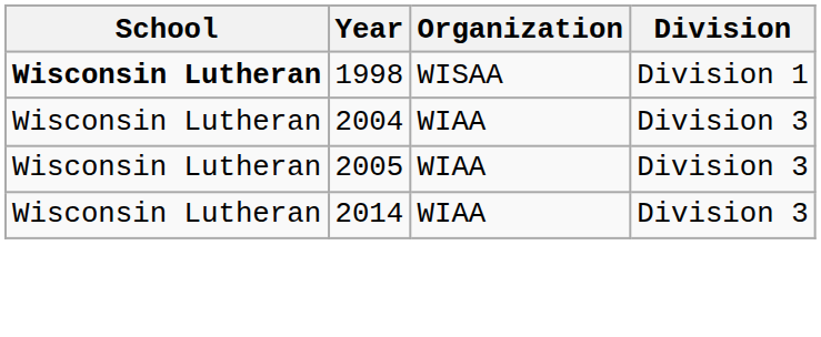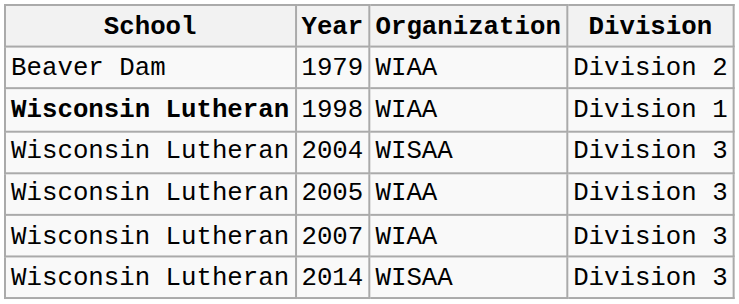 <table class="wikitable">
 <tr>
 <th>School</th>
 <th>Year</th>
 <th>Organization</th>
 <th>Division</th>
 </tr>
 <tr>
+<td>Beaver Dam</td>
+<td>1979</td>
+<td>WIAA</td>
+<td>Division 2</td>
+</tr>
+<tr>
 <td><strong>Wisconsin Lutheran</strong></td>
 <td>1998</td>
-<td>WISAA</td>
+<td>WIAA</td>
 <td>Division 1</td>
 </tr>
 <tr>
 <td>Wisconsin Lutheran</td>
 <td>2004</td>
-<td>WIAA</td>
+<td>WISAA</td>
 <td>Division 3</td>
 </tr>
 <tr>
 <td>Wisconsin Lutheran</td>
 <td>2005</td>
 <td>WIAA</td>
 <td>Division 3</td>
 </tr>
 <tr>
 <td>Wisconsin Lutheran</td>
-<td>2014</td>
+<td>2007</td>
 <td>WIAA</td>
 <td>Division 3</td>
 </tr>
+<tr>
+<td>Wisconsin Lutheran</td>
+<td>2014</td>
+<td>WISAA</td>
+<td>Division 3</td>
+</tr>
 </table>
